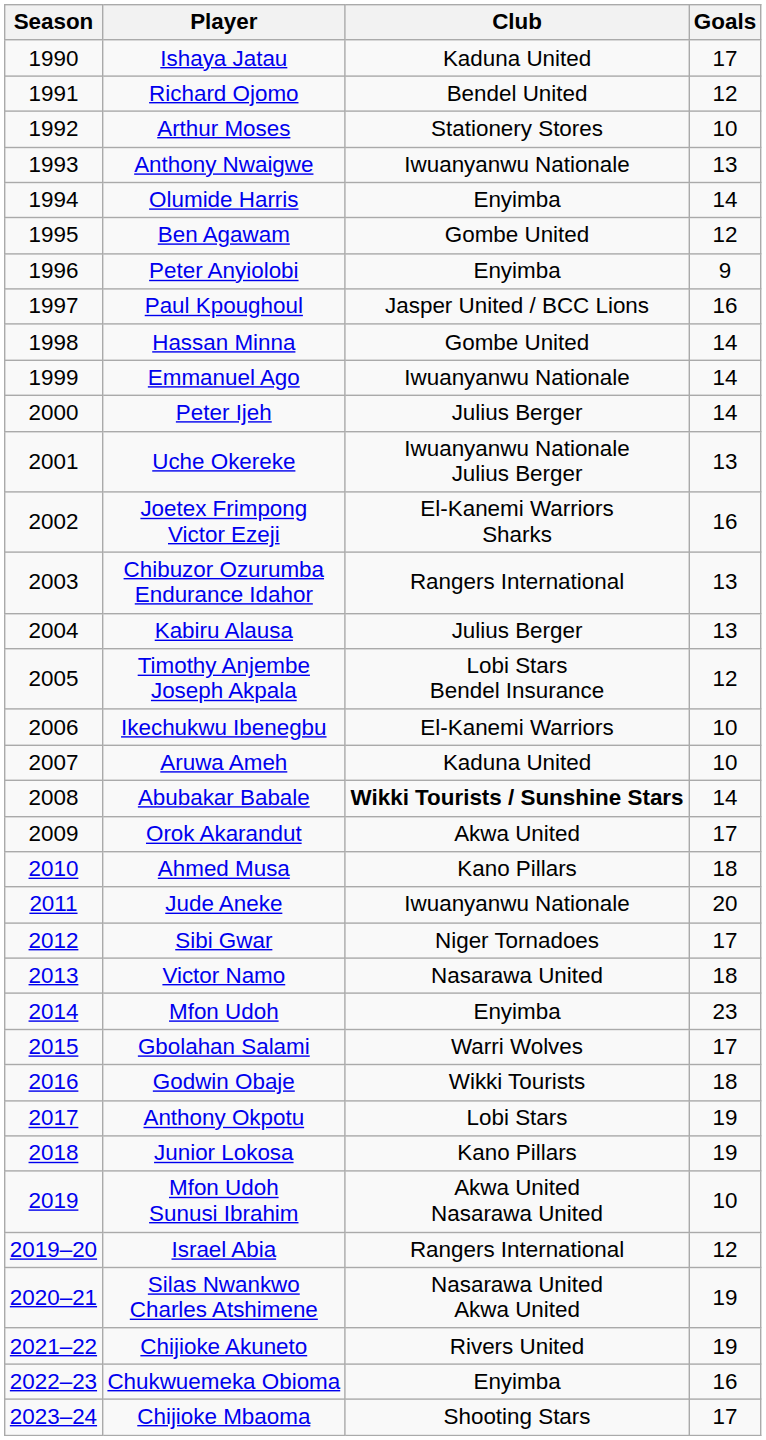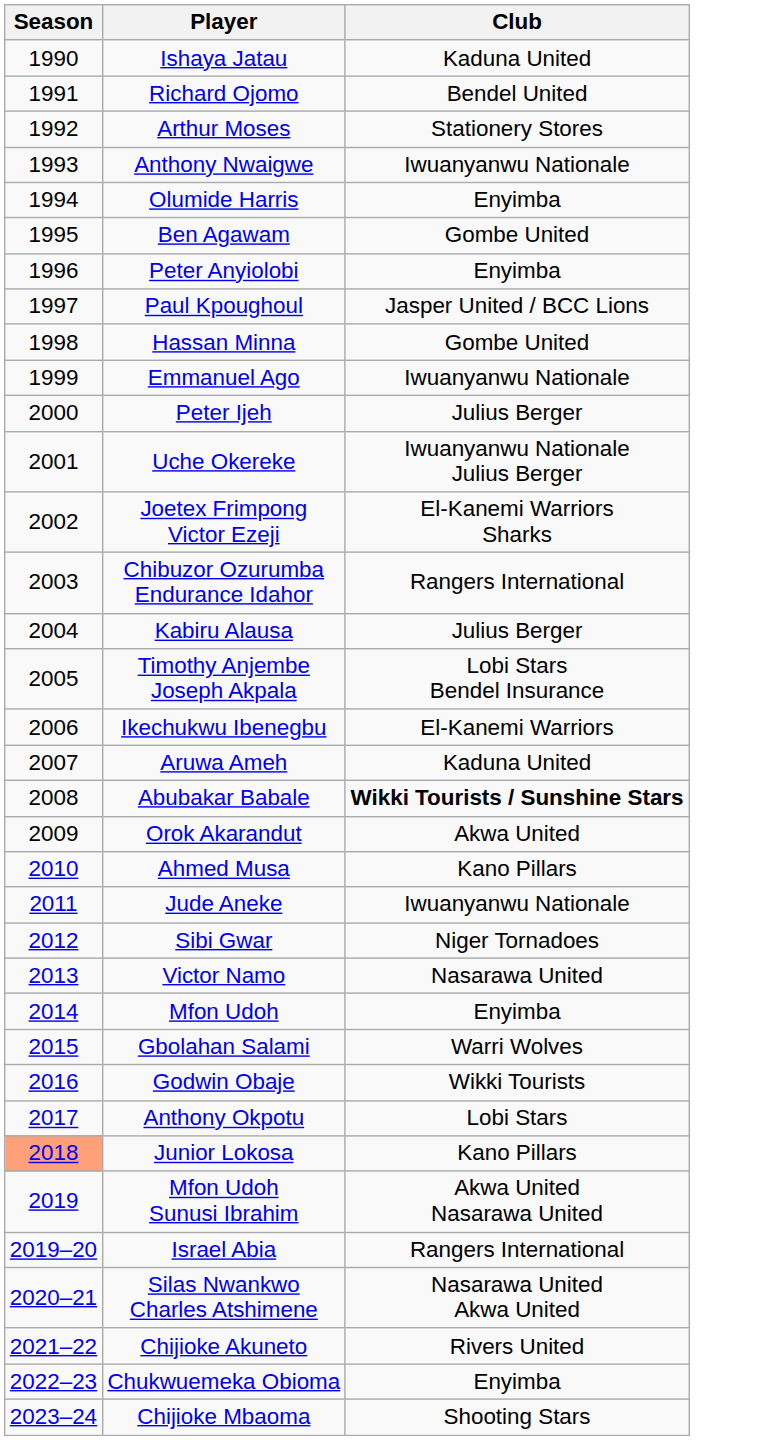 <table class="wikitable" style="text-align:center">
 <tr>
 <th>Season</th>
 <th>Player</th>
 <th>Club</th>
-<th>Goals</th>
 </tr>
 <tr align=center>
 <td>1990</td>
 <td> <a href='#'>Ishaya Jatau</a></td>
 <td>Kaduna United</td>
-<td>17</td>
 </tr>
 <tr align=center>
 <td>1991</td>
 <td> <a href='#'>Richard Ojomo</a></td>
 <td>Bendel United</td>
-<td>12</td>
 </tr>
 <tr align=center>
 <td>1992</td>
 <td> <a href='#'>Arthur Moses</a></td>
 <td>Stationery Stores</td>
-<td>10</td>
 </tr>
 <tr align=center>
 <td>1993</td>
 <td> <a href='#'>Anthony Nwaigwe</a></td>
 <td>Iwuanyanwu Nationale</td>
-<td>13</td>
 </tr>
 <tr align=center>
 <td>1994</td>
 <td> <a href='#'>Olumide Harris</a></td>
 <td>Enyimba</td>
-<td>14</td>
 </tr>
 <tr align=center>
 <td>1995</td>
 <td> <a href='#'>Ben Agawam</a></td>
 <td>Gombe United</td>
-<td>12</td>
 </tr>
 <tr align=center>
 <td>1996</td>
 <td> <a href='#'>Peter Anyiolobi</a></td>
 <td>Enyimba</td>
-<td>9</td>
 </tr>
 <tr align=center>
 <td>1997</td>
 <td> <a href='#'>Paul Kpoughoul</a></td>
 <td>Jasper United / BCC Lions</td>
-<td>16</td>
 </tr>
 <tr align=center>
 <td>1998</td>
 <td> <a href='#'>Hassan Minna</a></td>
 <td>Gombe United</td>
-<td>14</td>
 </tr>
 <tr align=center>
 <td>1999</td>
 <td> <a href='#'>Emmanuel Ago</a></td>
 <td>Iwuanyanwu Nationale</td>
-<td>14</td>
 </tr>
 <tr align=center>
 <td>2000</td>
 <td> <a href='#'>Peter Ijeh</a></td>
 <td>Julius Berger</td>
-<td>14</td>
 </tr>
 <tr align=center>
 <td>2001</td>
 <td> <a href='#'>Uche Okereke</a></td>
 <td>Iwuanyanwu Nationale<br>Julius Berger</td>
-<td>13</td>
 </tr>
 <tr align=center>
 <td>2002</td>
 <td> <a href='#'>Joetex Frimpong</a><br> <a href='#'>Victor Ezeji</a></td>
 <td>El-Kanemi Warriors<br>Sharks</td>
-<td>16</td>
 </tr>
 <tr align=center>
 <td>2003</td>
 <td> <a href='#'>Chibuzor Ozurumba</a><br> <a href='#'>Endurance Idahor</a></td>
 <td>Rangers International</td>
-<td>13</td>
 </tr>
 <tr align=center>
 <td>2004</td>
 <td> <a href='#'>Kabiru Alausa</a></td>
 <td>Julius Berger</td>
-<td>13</td>
 </tr>
 <tr align=center>
 <td>2005</td>
 <td> <a href='#'>Timothy Anjembe</a><br> <a href='#'>Joseph Akpala</a></td>
 <td>Lobi Stars<br>Bendel Insurance</td>
-<td>12</td>
 </tr>
 <tr align=center>
 <td>2006</td>
 <td> <a href='#'>Ikechukwu Ibenegbu</a></td>
 <td>El-Kanemi Warriors</td>
-<td>10</td>
 </tr>
 <tr align=center>
 <td>2007</td>
 <td> <a href='#'>Aruwa Ameh</a></td>
 <td>Kaduna United</td>
-<td>10</td>
 </tr>
 <tr align=center>
 <td>2008</td>
 <td> <a href='#'>Abubakar Babale</a></td>
 <td><strong>Wikki Tourists / Sunshine Stars</strong></td>
-<td>14</td>
 </tr>
 <tr align=center>
 <td>2009</td>
 <td> <a href='#'>Orok Akarandut</a></td>
 <td>Akwa United</td>
-<td>17</td>
 </tr>
 <tr align=center>
 <td><a href='#'>2010</a></td>
 <td> <a href='#'>Ahmed Musa</a></td>
 <td>Kano Pillars</td>
-<td>18</td>
 </tr>
 <tr align=center>
 <td><a href='#'>2011</a></td>
 <td> <a href='#'>Jude Aneke</a></td>
 <td>Iwuanyanwu Nationale</td>
-<td>20</td>
 </tr>
 <tr align=center>
 <td><a href='#'>2012</a></td>
 <td> <a href='#'>Sibi Gwar</a></td>
 <td>Niger Tornadoes</td>
-<td>17</td>
 </tr>
 <tr align=center>
 <td><a href='#'>2013</a></td>
 <td> <a href='#'>Victor Namo</a></td>
 <td>Nasarawa United</td>
-<td>18</td>
 </tr>
 <tr align=center>
 <td><a href='#'>2014</a></td>
 <td> <a href='#'>Mfon Udoh</a></td>
 <td>Enyimba</td>
-<td>23</td>
 </tr>
 <tr align=center>
 <td><a href='#'>2015</a></td>
 <td> <a href='#'>Gbolahan Salami</a></td>
 <td>Warri Wolves</td>
-<td>17</td>
 </tr>
 <tr align=center>
 <td><a href='#'>2016</a></td>
 <td> <a href='#'>Godwin Obaje</a></td>
 <td>Wikki Tourists</td>
-<td>18</td>
 </tr>
 <tr align=center>
 <td><a href='#'>2017</a></td>
 <td> <a href='#'>Anthony Okpotu</a></td>
 <td>Lobi Stars</td>
-<td>19</td>
 </tr>
 <tr align=center>
-<td><a href='#'>2018</a></td>
+<td style="background: lightsalmon;"><a href='#'>2018</a></td>
 <td> <a href='#'>Junior Lokosa</a></td>
 <td>Kano Pillars</td>
-<td>19</td>
 </tr>
 <tr align=center>
 <td><a href='#'>2019</a></td>
 <td> <a href='#'>Mfon Udoh</a><br> <a href='#'>Sunusi Ibrahim</a></td>
 <td>Akwa United<br>Nasarawa United</td>
-<td>10</td>
 </tr>
 <tr align=center>
 <td><a href='#'>2019–20</a></td>
 <td> <a href='#'>Israel Abia</a> </td>
 <td>Rangers International</td>
-<td>12</td>
 </tr>
 <tr align=center>
 <td><a href='#'>2020–21</a></td>
 <td> <a href='#'>Silas Nwankwo</a><br> <a href='#'>Charles Atshimene</a></td>
 <td>Nasarawa United<br>Akwa United</td>
-<td>19</td>
 </tr>
 <tr align=center>
 <td><a href='#'>2021–22</a></td>
 <td> <a href='#'>Chijioke Akuneto</a></td>
 <td>Rivers United</td>
-<td>19</td>
 </tr>
 <tr align=center>
 <td><a href='#'>2022–23</a></td>
 <td> <a href='#'>Chukwuemeka Obioma</a></td>
 <td>Enyimba</td>
-<td>16</td>
 </tr>
 <tr align=center>
 <td><a href='#'>2023–24</a></td>
 <td> <a href='#'>Chijioke Mbaoma</a></td>
 <td>Shooting Stars</td>
-<td>17</td>
 </tr>
 </table>
